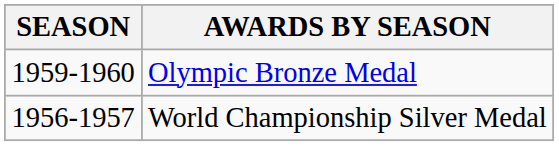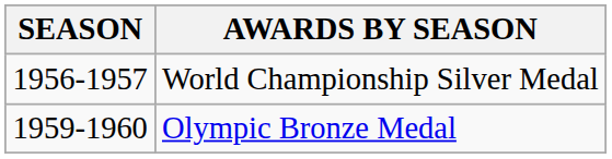 <table class="wikitable">
 <tr>
 <th>SEASON</th>
 <th>AWARDS BY SEASON</th>
 </tr>
 <tr>
+<td>1956-1957</td>
+<td>World Championship Silver Medal</td>
+</tr>
+<tr>
 <td>1959-1960</td>
 <td><a href='#'>Olympic Bronze Medal</a></td>
 </tr>
-<tr>
-<td>1956-1957</td>
-<td>World Championship Silver Medal</td>
-</tr>
 </table>
